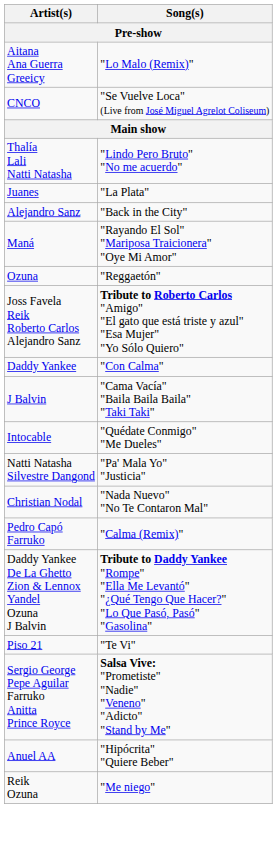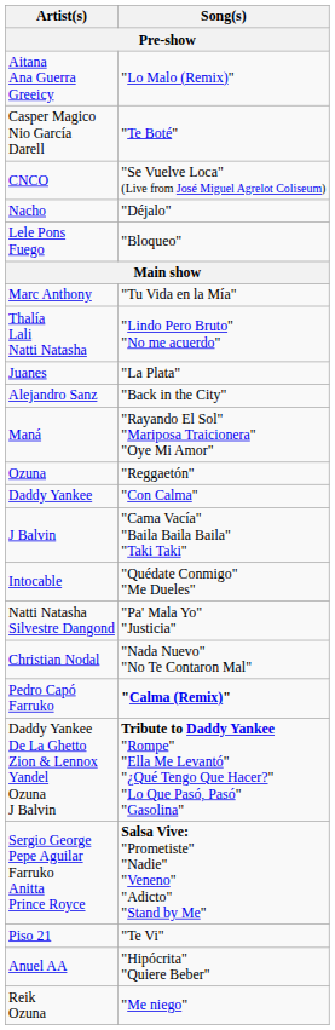 <table class="wikitable plainrowheaders">
 <tr>
 <th scope="col">Artist(s)</th>
 <th scope="col">Song(s)</th>
 </tr>
 <tr>
 <th scope="col" colspan="2">Pre-show</th>
 </tr>
 <tr>
 <td scope="row"><a href='#'>Aitana</a><br><a href='#'>Ana Guerra</a><br><a href='#'>Greeicy</a></td>
 <td>"<a href='#'>Lo Malo (Remix)</a>"</td>
 </tr>
 <tr>
+<td scope="row">Casper Magico<br>Nio García<br>Darell</td>
+<td>"<a href='#'>Te Boté</a>"</td>
+</tr>
+<tr>
 <td scope="row"><a href='#'>CNCO</a></td>
 <td>"Se Vuelve Loca"<br><small>(Live from <a href='#'>José Miguel Agrelot Coliseum</a>)</small></td>
 </tr>
 <tr>
+<td scope="row"><a href='#'>Nacho</a></td>
+<td>"Déjalo"</td>
+</tr>
+<tr>
+<td scope="row"><a href='#'>Lele Pons</a><br><a href='#'>Fuego</a></td>
+<td>"Bloqueo"</td>
+</tr>
+<tr>
 <th scope="col" colspan="2">Main show</th>
+</tr>
+<tr>
+<td scope="row"><a href='#'>Marc Anthony</a></td>
+<td>"Tu Vida en la Mía"</td>
 </tr>
 <tr>
 <td scope="row"><a href='#'>Thalía</a><br><a href='#'>Lali</a><br><a href='#'>Natti Natasha</a></td>
 <td>"<a href='#'>Lindo Pero Bruto</a>"<br>"<a href='#'>No me acuerdo</a>"</td>
 </tr>
 <tr>
 <td scope="row"><a href='#'>Juanes</a></td>
 <td>"La Plata"</td>
 </tr>
 <tr>
 <td scope="row"><a href='#'>Alejandro Sanz</a></td>
 <td>"Back in the City"</td>
 </tr>
 <tr>
 <td scope="row"><a href='#'>Maná</a></td>
 <td>"Rayando El Sol"<br>"<a href='#'>Mariposa Traicionera</a>"<br>"Oye Mi Amor"</td>
 </tr>
 <tr>
 <td scope="row"><a href='#'>Ozuna</a></td>
 <td>"Reggaetón"</td>
-</tr>
-<tr>
-<td scope="row">Joss Favela<br><a href='#'>Reik</a><br><a href='#'>Roberto Carlos</a><br>Alejandro Sanz</td>
-<td><strong>Tribute to <a href='#'>Roberto Carlos</a></strong><br>"Amigo"<br>"El gato que está triste y azul"<br>"Esa Mujer"<br>"Yo Sólo Quiero"</td>
 </tr>
 <tr>
 <td scope="row"><a href='#'>Daddy Yankee</a></td>
 <td>"<a href='#'>Con Calma</a>"</td>
 </tr>
 <tr>
 <td scope="row"><a href='#'>J Balvin</a></td>
 <td>"Cama Vacía"<br>"Baila Baila Baila"<br>"<a href='#'>Taki Taki</a>"</td>
 </tr>
 <tr>
 <td scope="row"><a href='#'>Intocable</a></td>
 <td>"Quédate Conmigo"<br>"Me Dueles"</td>
 </tr>
 <tr>
 <td scope="row">Natti Natasha<br><a href='#'>Silvestre Dangond</a></td>
 <td>"Pa' Mala Yo"<br>"Justicia"</td>
 </tr>
 <tr>
 <td scope="row"><a href='#'>Christian Nodal</a></td>
 <td>"Nada Nuevo"<br>"No Te Contaron Mal"</td>
 </tr>
 <tr>
 <td scope="row"><a href='#'>Pedro Capó</a><br><a href='#'>Farruko</a></td>
-<td>"<a href='#'>Calma (Remix)</a>"</td>
+<td><strong>"<a href='#'>Calma (Remix)</a>"</strong></td>
 </tr>
 <tr>
 <td scope="row">Daddy Yankee<br><a href='#'>De La Ghetto</a><br><a href='#'>Zion & Lennox</a><br><a href='#'>Yandel</a><br>Ozuna<br>J Balvin</td>
 <td><strong>Tribute to <a href='#'>Daddy Yankee</a></strong><br>"<a href='#'>Rompe</a>"<br>"<a href='#'>Ella Me Levantó</a>"<br>"<a href='#'>¿Qué Tengo Que Hacer?</a>"<br>"<a href='#'>Lo Que Pasó, Pasó</a>"<br>"<a href='#'>Gasolina</a>"</td>
 </tr>
 <tr>
+<td scope="row"><a href='#'>Sergio George</a><br><a href='#'>Pepe Aguilar</a><br>Farruko<br><a href='#'>Anitta</a><br><a href='#'>Prince Royce</a></td>
+<td><strong>Salsa Vive:</strong><br>"Prometiste"<br>"Nadie"<br>"<a href='#'>Veneno</a>"<br>"Adicto"<br>"<a href='#'>Stand by Me</a>"</td>
+</tr>
+<tr>
 <td scope="row"><a href='#'>Piso 21</a></td>
 <td>"Te Vi"</td>
-</tr>
-<tr>
-<td scope="row"><a href='#'>Sergio George</a><br><a href='#'>Pepe Aguilar</a><br>Farruko<br><a href='#'>Anitta</a><br><a href='#'>Prince Royce</a></td>
-<td><strong>Salsa Vive:</strong><br>"Prometiste"<br>"Nadie"<br>"<a href='#'>Veneno</a>"<br>"Adicto"<br>"<a href='#'>Stand by Me</a>"</td>
 </tr>
 <tr>
 <td scope="row"><a href='#'>Anuel AA</a></td>
 <td>"Hipócrita"<br>"Quiere Beber"</td>
 </tr>
 <tr>
 <td scope="row">Reik<br>Ozuna</td>
 <td>"<a href='#'>Me niego</a>"</td>
 </tr>
 </table>
